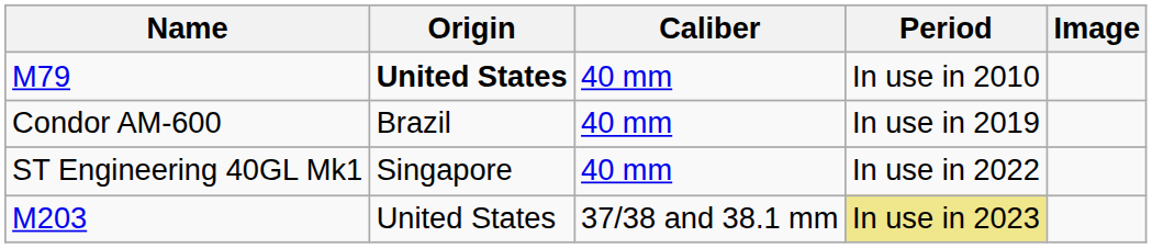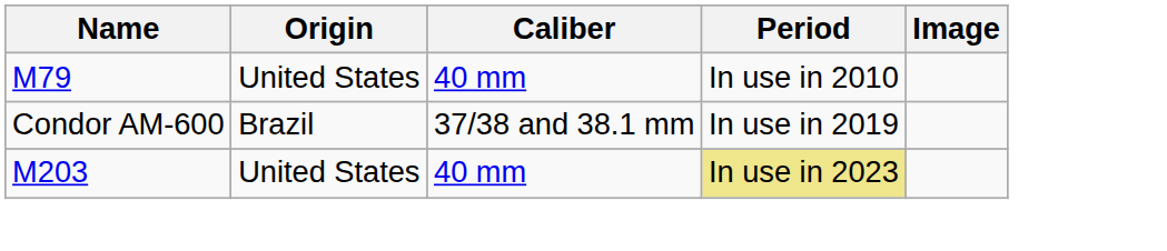 <table class="wikitable mw-collapsible mw-collapsed">
 <tr>
 <th>Name</th>
 <th>Origin</th>
 <th>Caliber</th>
 <th>Period</th>
 <th>Image</th>
 </tr>
 <tr>
 <td><a href='#'>M79</a></td>
-<td><strong>United States</strong></td>
+<td>United States</td>
 <td><a href='#'>40 mm</a></td>
 <td>In use in 2010</td>
 <td></td>
 </tr>
 <tr>
 <td>Condor AM-600</td>
 <td>Brazil</td>
-<td><a href='#'>40 mm</a></td>
+<td>37/38 and 38.1 mm</td>
 <td>In use in 2019</td>
-<td></td>
-</tr>
-<tr>
-<td>ST Engineering 40GL Mk1</td>
-<td>Singapore</td>
-<td><a href='#'>40 mm</a></td>
-<td>In use in 2022</td>
 <td></td>
 </tr>
 <tr>
 <td><a href='#'>M203</a></td>
 <td>United States</td>
-<td>37/38 and 38.1 mm</td>
+<td><a href='#'>40 mm</a></td>
 <td style="background: khaki;">In use in 2023</td>
 <td></td>
 </tr>
 </table>
